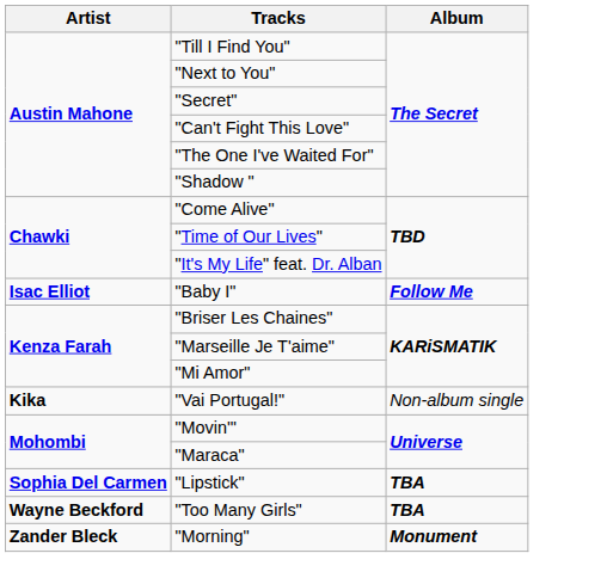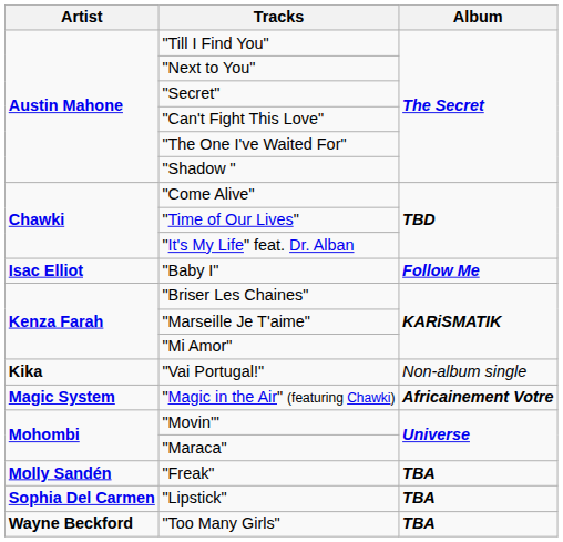 <table class="wikitable">
 <tr>
 <th>Artist</th>
 <th>Tracks</th>
 <th>Album</th>
 </tr>
 <tr>
 <td rowspan="6"><strong><a href='#'>Austin Mahone</a></strong></td>
 <td>"Till I Find You"</td>
 <td rowspan="6"><strong><em><a href='#'>The Secret</a></em></strong></td>
 </tr>
 <tr>
 <td>"Next to You"</td>
 </tr>
 <tr>
 <td>"Secret"</td>
 </tr>
 <tr>
 <td>"Can't Fight This Love"</td>
 </tr>
 <tr>
 <td>"The One I've Waited For"</td>
 </tr>
 <tr>
 <td>"Shadow "</td>
 </tr>
 <tr>
 <td rowspan="3"><strong><a href='#'>Chawki</a></strong></td>
 <td>"Come Alive" </td>
 <td rowspan="3"><strong><em>TBD</em></strong></td>
 </tr>
 <tr>
 <td>"<a href='#'>Time of Our Lives</a>"</td>
 </tr>
 <tr>
 <td>"<a href='#'>It's My Life</a>" feat. <a href='#'>Dr. Alban</a></td>
 </tr>
 <tr>
 <td><strong><a href='#'>Isac Elliot</a></strong></td>
 <td>"Baby I"</td>
 <td><strong><em><a href='#'>Follow Me</a></em></strong></td>
 </tr>
 <tr>
 <td rowspan="3"><strong><a href='#'>Kenza Farah</a></strong></td>
 <td>"Briser Les Chaines"</td>
 <td rowspan="3"><strong><em>KARiSMATIK</em></strong></td>
 </tr>
 <tr>
 <td>"Marseille Je T'aime"</td>
 </tr>
 <tr>
 <td>"Mi Amor"</td>
 </tr>
 <tr>
 <td><strong>Kika</strong></td>
 <td>"Vai Portugal!"</td>
 <td><em>Non-album single</em></td>
 </tr>
 <tr>
+<td><strong><a href='#'>Magic System</a></strong></td>
+<td>"<a href='#'>Magic in the Air</a>" <small>(featuring <a href='#'>Chawki</a>)</small></td>
+<td><strong><em>Africainement Votre</em></strong></td>
+</tr>
+<tr>
 <td rowspan="2"><strong><a href='#'>Mohombi</a></strong></td>
 <td>"Movin'" </td>
 <td rowspan="2"><strong><em><a href='#'>Universe</a></em></strong></td>
 </tr>
 <tr>
 <td>"Maraca"</td>
+</tr>
+<tr>
+<td><strong><a href='#'>Molly Sandén</a></strong></td>
+<td>"Freak"</td>
+<td><strong><em>TBA</em></strong></td>
 </tr>
 <tr>
 <td><strong><a href='#'>Sophia Del Carmen</a></strong></td>
 <td>"Lipstick" </td>
 <td><strong><em>TBA</em></strong></td>
 </tr>
 <tr>
 <td><strong>Wayne Beckford</strong></td>
 <td>"Too Many Girls"</td>
 <td><strong><em>TBA</em></strong></td>
 </tr>
-<tr>
-<td><strong>Zander Bleck</strong></td>
-<td>"Morning"</td>
-<td><strong><em>Monument</em></strong></td>
-</tr>
 </table>
